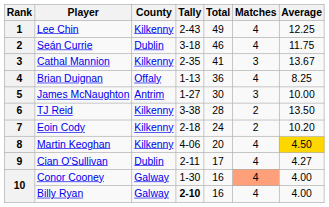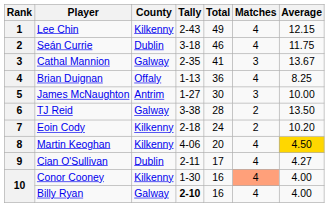 <table class="sortable wikitable">
 <tr>
 <th>Rank</th>
 <th>Player</th>
 <th>County</th>
 <th>Tally</th>
 <th>Total</th>
 <th>Matches</th>
 <th>Average</th>
 </tr>
 <tr>
 <th rowspan="1" align="center">1</th>
 <td><a href='#'>Lee Chin</a></td>
 <td> <a href='#'>Kilkenny</a></td>
 <td align="center">2-43</td>
 <td align="center">49</td>
 <td align="center">4</td>
-<td align="center">12.25</td>
+<td align="center">12.15</td>
 </tr>
 <tr>
 <th align="center">2</th>
 <td><a href='#'>Seán Currie</a></td>
 <td> <a href='#'>Dublin</a></td>
 <td align="center">3-18</td>
 <td align="center">46</td>
 <td align="center">4</td>
 <td align="center">11.75</td>
 </tr>
 <tr>
 <th>3</th>
 <td><a href='#'>Cathal Mannion</a></td>
-<td> <a href='#'>Kilkenny</a></td>
+<td> <a href='#'>Galway</a></td>
 <td align="center">2-35</td>
 <td align="center">41</td>
 <td align="center">3</td>
 <td align="center">13.67</td>
 </tr>
 <tr>
 <th align="center">4</th>
 <td><a href='#'>Brian Duignan</a></td>
 <td> <a href='#'>Offaly</a></td>
 <td align="center">1-13</td>
 <td align="center">36</td>
 <td align="center">4</td>
 <td align="center">8.25</td>
 </tr>
 <tr>
 <th>5</th>
 <td><a href='#'>James McNaughton</a></td>
 <td> <a href='#'>Antrim</a></td>
 <td align="center">1-27</td>
 <td align="center">30</td>
 <td align="center">3</td>
 <td align="center">10.00</td>
 </tr>
 <tr>
 <th>6</th>
 <td><a href='#'>TJ Reid</a></td>
-<td> <a href='#'>Kilkenny</a></td>
+<td> <a href='#'>Galway</a></td>
 <td align="center">3-38</td>
 <td align="center">28</td>
 <td align="center">2</td>
 <td align="center">13.50</td>
 </tr>
 <tr>
 <th align="center">7</th>
 <td><a href='#'>Eoin Cody</a></td>
 <td> <a href='#'>Kilkenny</a></td>
 <td align="center">2-18</td>
 <td align="center">24</td>
 <td align="center">2</td>
 <td align="center">10.20</td>
 </tr>
 <tr>
 <th>8</th>
 <td><a href='#'>Martin Keoghan</a></td>
 <td> <a href='#'>Kilkenny</a></td>
 <td align="center">4-06</td>
 <td align="center">20</td>
 <td align="center">4</td>
 <td align="center" style="background: gold;">4.50</td>
 </tr>
 <tr>
 <th>9</th>
 <td><a href='#'>Cian O'Sullivan</a></td>
 <td> <a href='#'>Dublin</a></td>
 <td align="center">2-11</td>
 <td align="center">17</td>
 <td align="center">4</td>
 <td align="center">4.27</td>
 </tr>
 <tr>
 <th rowspan="2" align="center">10</th>
 <td><a href='#'>Conor Cooney</a></td>
-<td> <a href='#'>Galway</a></td>
+<td> <a href='#'>Kilkenny</a></td>
 <td align="center">1-30</td>
 <td align="center">16</td>
 <td align="center" style="background: lightsalmon;">4</td>
 <td align="center">4.00</td>
 </tr>
 <tr>
 <td><a href='#'>Billy Ryan</a></td>
 <td> <a href='#'>Galway</a></td>
 <td align="center"><strong>2-10</strong></td>
 <td align="center">16</td>
 <td align="center">4</td>
 <td align="center">4.00</td>
 </tr>
 </table>
